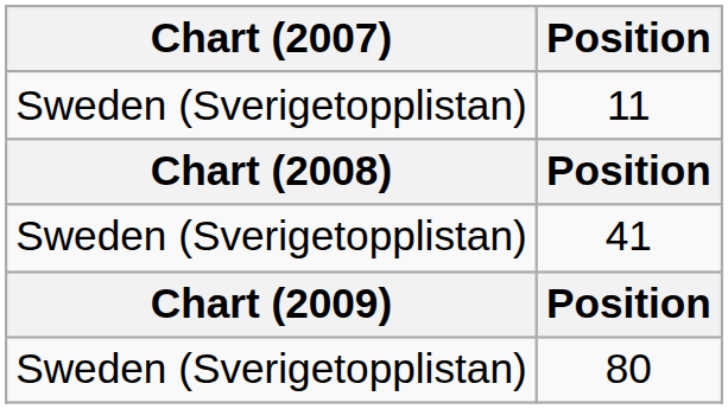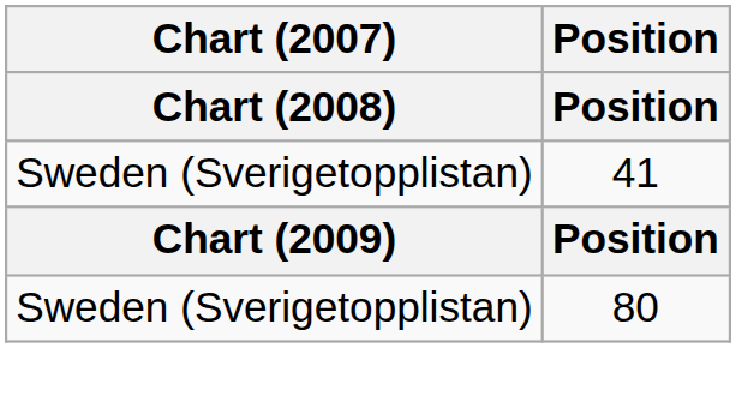 <table class="wikitable">
 <tr>
 <th>Chart (2007)</th>
 <th>Position</th>
-</tr>
-<tr>
-<td>Sweden (Sverigetopplistan)</td>
-<td align="center">11</td>
 </tr>
 <tr>
 <th>Chart (2008)</th>
 <th>Position</th>
 </tr>
 <tr>
 <td>Sweden (Sverigetopplistan)</td>
 <td align="center">41</td>
 </tr>
 <tr>
 <th>Chart (2009)</th>
 <th>Position</th>
 </tr>
 <tr>
 <td>Sweden (Sverigetopplistan)</td>
 <td align="center">80</td>
 </tr>
 </table>
